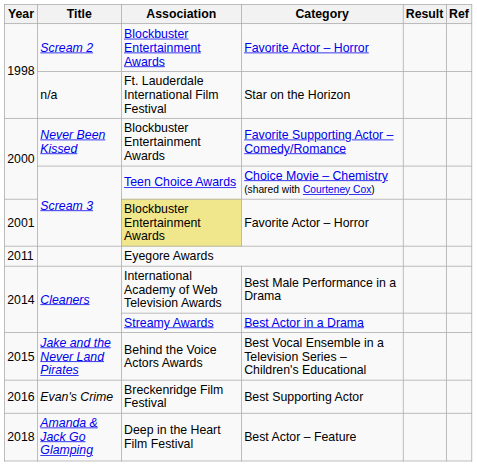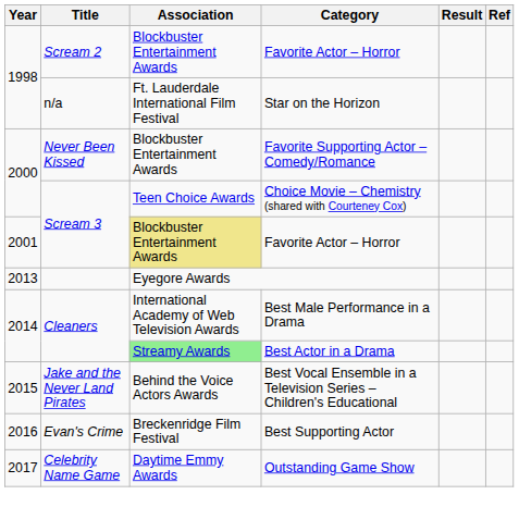 <table class="wikitable">
 <tr>
 <th>Year</th>
 <th>Title</th>
 <th>Association</th>
 <th>Category</th>
 <th>Result</th>
 <th>Ref</th>
 </tr>
 <tr>
 <td rowspan=2>1998</td>
 <td><em><a href='#'>Scream 2</a></em></td>
 <td><a href='#'>Blockbuster Entertainment Awards</a></td>
 <td><a href='#'>Favorite Actor – Horror</a></td>
 <td></td>
 <td></td>
 </tr>
 <tr>
 <td>n/a</td>
 <td>Ft. Lauderdale International Film Festival</td>
 <td>Star on the Horizon</td>
 <td></td>
 <td></td>
 </tr>
 <tr>
 <td rowspan=2>2000</td>
 <td><em><a href='#'>Never Been Kissed</a></em></td>
 <td>Blockbuster Entertainment Awards</td>
 <td><a href='#'>Favorite Supporting Actor – Comedy/Romance</a></td>
 <td></td>
 <td></td>
 </tr>
 <tr>
 <td rowspan=2><em><a href='#'>Scream 3</a></em></td>
 <td><a href='#'>Teen Choice Awards</a></td>
 <td><a href='#'>Choice Movie – Chemistry</a> <small>(shared with <a href='#'>Courteney Cox</a>)</small></td>
 <td></td>
 <td></td>
 </tr>
 <tr>
 <td>2001</td>
 <td style="background: khaki;">Blockbuster Entertainment Awards</td>
 <td>Favorite Actor – Horror</td>
 <td></td>
 <td></td>
 </tr>
 <tr>
-<td>2011</td>
+<td>2013</td>
 <td></td>
 <td colspan=2>Eyegore Awards</td>
 <td></td>
 <td></td>
 </tr>
 <tr>
 <td rowspan=2>2014</td>
 <td rowspan=2><em><a href='#'>Cleaners</a></em></td>
 <td>International Academy of Web Television Awards</td>
 <td>Best Male Performance in a Drama</td>
 <td></td>
 <td></td>
 </tr>
 <tr>
-<td><a href='#'>Streamy Awards</a></td>
+<td style="background: lightgreen;"><a href='#'>Streamy Awards</a></td>
 <td><a href='#'>Best Actor in a Drama</a></td>
 <td></td>
 <td></td>
 </tr>
 <tr>
 <td>2015</td>
 <td><em><a href='#'>Jake and the Never Land Pirates</a></em></td>
 <td>Behind the Voice Actors Awards</td>
 <td>Best Vocal Ensemble in a Television Series – Children's Educational</td>
 <td></td>
 <td></td>
 </tr>
 <tr>
 <td>2016</td>
 <td><em>Evan's Crime</em></td>
 <td>Breckenridge Film Festival</td>
 <td>Best Supporting Actor</td>
 <td></td>
 <td></td>
 </tr>
 <tr>
-<td>2018</td>
-<td><em><a href='#'>Amanda & Jack Go Glamping</a></em></td>
-<td>Deep in the Heart Film Festival</td>
-<td>Best Actor – Feature</td>
+<td>2017</td>
+<td><em><a href='#'>Celebrity Name Game</a></em></td>
+<td><a href='#'>Daytime Emmy Awards</a></td>
+<td><a href='#'>Outstanding Game Show</a></td>
 <td></td>
 <td></td>
 </tr>
 </table>
